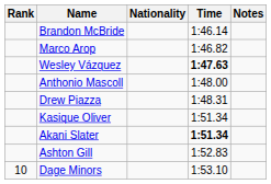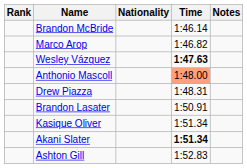 <table class="wikitable sortable" style="text-align:center;font-size:95%">
 <tr>
 <th>Rank</th>
 <th>Name</th>
 <th>Nationality</th>
 <th>Time</th>
 <th>Notes</th>
 </tr>
 <tr>
 <td></td>
 <td align=left><a href='#'>Brandon McBride</a></td>
 <td align=left></td>
 <td>1:46.14</td>
 <td></td>
 </tr>
 <tr>
 <td></td>
 <td align=left><a href='#'>Marco Arop</a></td>
 <td align=left></td>
 <td>1:46.82</td>
 <td></td>
 </tr>
 <tr>
 <td></td>
 <td align=left><a href='#'>Wesley Vázquez</a></td>
 <td align=left></td>
 <td><strong>1:47.63</strong></td>
 <td></td>
 </tr>
 <tr>
 <td></td>
 <td align=left><a href='#'>Anthonio Mascoll</a></td>
 <td align=left></td>
-<td>1:48.00</td>
+<td style="background: lightsalmon;">1:48.00</td>
 <td></td>
 </tr>
 <tr>
 <td></td>
 <td align=left><a href='#'>Drew Piazza</a></td>
 <td align=left></td>
 <td>1:48.31</td>
+<td></td>
+</tr>
+<tr>
+<td></td>
+<td align=left><a href='#'>Brandon Lasater</a></td>
+<td align=left></td>
+<td>1:50.91</td>
 <td></td>
 </tr>
 <tr>
 <td></td>
 <td align=left><a href='#'>Kasique Oliver</a></td>
 <td align=left></td>
 <td>1:51.34</td>
 <td></td>
 </tr>
 <tr>
 <td></td>
 <td align=left><a href='#'>Akani Slater</a></td>
 <td align=left></td>
 <td><strong>1:51.34</strong></td>
 <td></td>
 </tr>
 <tr>
 <td></td>
 <td align=left><a href='#'>Ashton Gill</a></td>
 <td align=left></td>
 <td>1:52.83</td>
 <td></td>
 </tr>
-<tr>
-<td>10</td>
-<td align=left><a href='#'>Dage Minors</a></td>
-<td align=left></td>
-<td>1:53.10</td>
-<td></td>
-</tr>
 </table>
